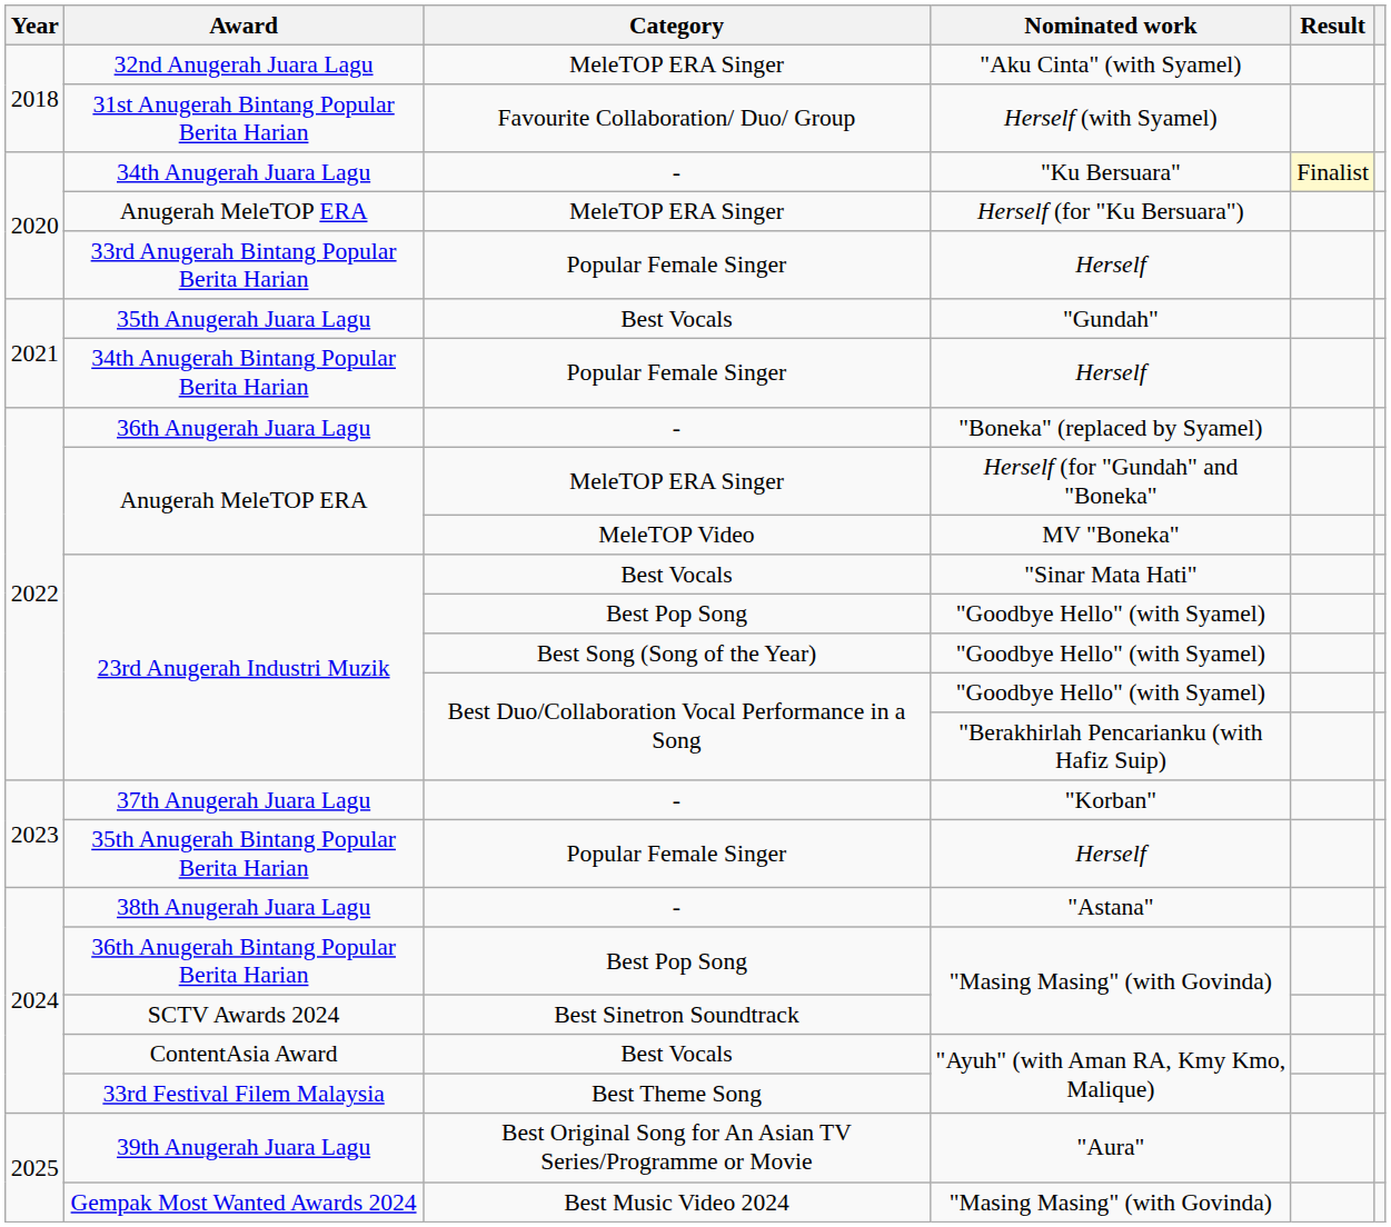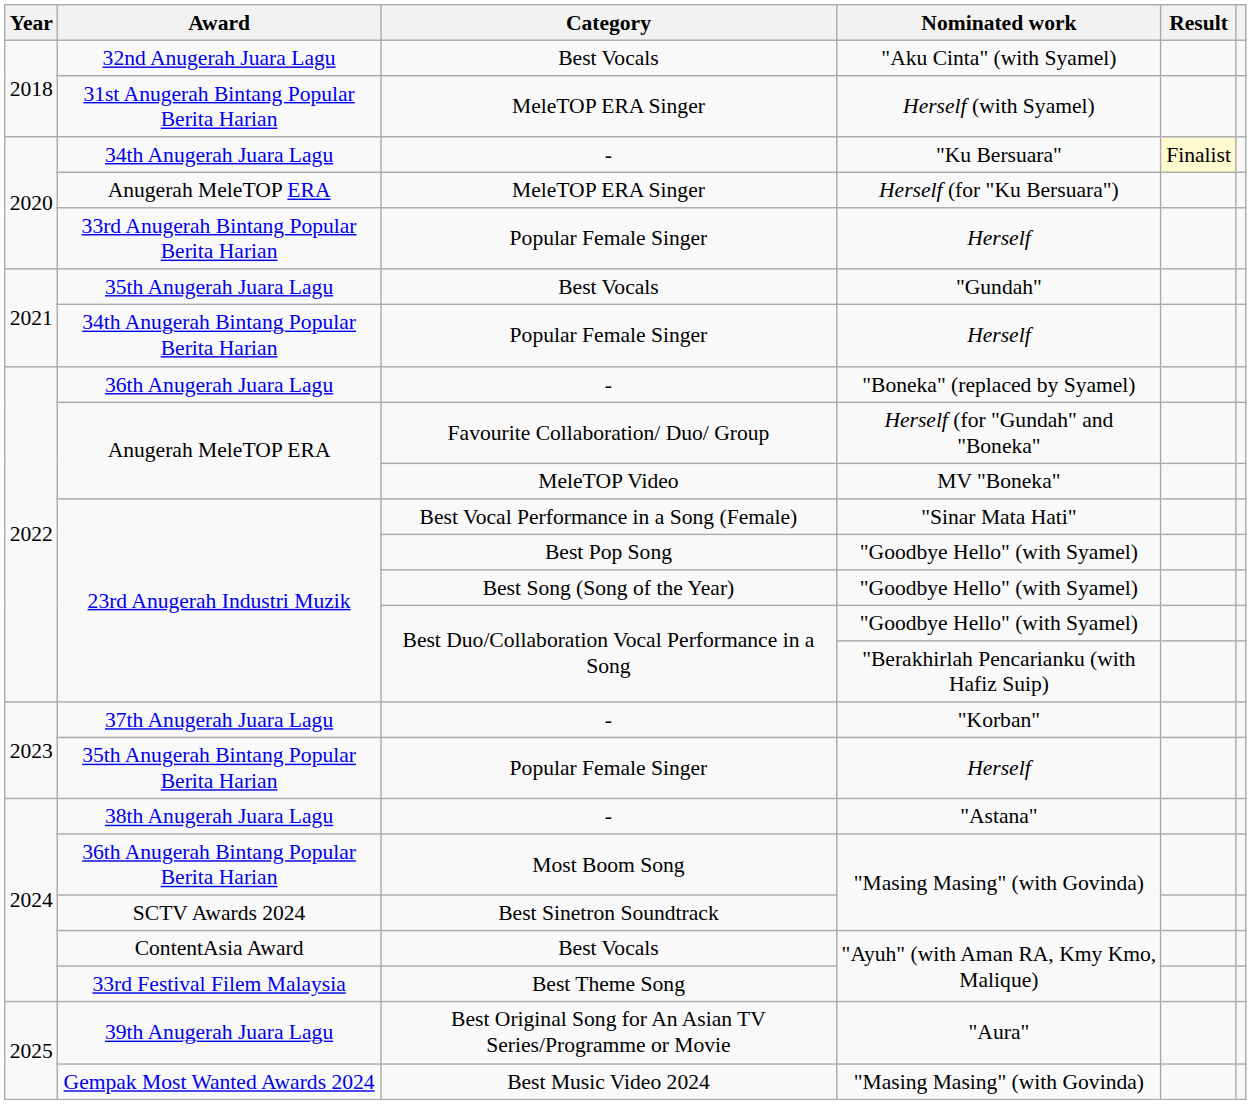 <table class="wikitable"  style="text-align: center; font-size:95%; width:99%;">
 <tr>
 <th>Year</th>
 <th>Award</th>
 <th>Category</th>
 <th class="unsortable">Nominated work</th>
 <th>Result</th>
 <th></th>
 </tr>
 <tr>
 <td rowspan="2">2018</td>
 <td><a href='#'>32nd Anugerah Juara Lagu</a></td>
-<td>MeleTOP ERA Singer</td>
+<td>Best Vocals</td>
 <td>"Aku Cinta" (with Syamel)</td>
 <td></td>
 <td></td>
 </tr>
 <tr>
 <td><a href='#'>31st Anugerah Bintang Popular Berita Harian</a></td>
-<td>Favourite Collaboration/ Duo/ Group</td>
+<td>MeleTOP ERA Singer</td>
 <td><em>Herself</em> (with Syamel)</td>
 <td></td>
 <td></td>
 </tr>
 <tr>
 <td rowspan="3">2020</td>
 <td><a href='#'>34th Anugerah Juara Lagu</a></td>
 <td>-</td>
 <td>"Ku Bersuara"</td>
 <td style="background-color:#FFFACD">Finalist</td>
 <td></td>
 </tr>
 <tr>
 <td>Anugerah MeleTOP <a href='#'>ERA</a></td>
 <td>MeleTOP ERA Singer</td>
 <td><em>Herself</em> (for "Ku Bersuara")</td>
 <td></td>
 <td></td>
 </tr>
 <tr>
 <td><a href='#'>33rd Anugerah Bintang Popular Berita Harian</a></td>
 <td>Popular Female Singer</td>
 <td><em>Herself</em></td>
 <td></td>
 <td></td>
 </tr>
 <tr>
 <td rowspan="2">2021</td>
 <td><a href='#'>35th Anugerah Juara Lagu</a></td>
 <td>Best Vocals</td>
 <td>"Gundah"</td>
 <td></td>
 <td></td>
 </tr>
 <tr>
 <td><a href='#'>34th Anugerah Bintang Popular Berita Harian</a></td>
 <td>Popular Female Singer</td>
 <td><em>Herself</em></td>
 <td></td>
 <td></td>
 </tr>
 <tr>
 <td rowspan="8">2022</td>
 <td><a href='#'>36th Anugerah Juara Lagu</a></td>
 <td>-</td>
 <td>"Boneka" (replaced by Syamel)</td>
 <td></td>
 <td></td>
 </tr>
 <tr>
 <td rowspan="2">Anugerah MeleTOP ERA</td>
-<td>MeleTOP ERA Singer</td>
+<td>Favourite Collaboration/ Duo/ Group</td>
 <td><em>Herself</em> (for "Gundah" and "Boneka"</td>
 <td></td>
 <td></td>
 </tr>
 <tr>
 <td>MeleTOP Video</td>
 <td>MV "Boneka"</td>
 <td></td>
 <td></td>
 </tr>
 <tr>
 <td rowspan="5"><a href='#'>23rd Anugerah Industri Muzik</a></td>
-<td>Best Vocals</td>
+<td>Best Vocal Performance in a Song (Female)</td>
 <td>"Sinar Mata Hati"</td>
 <td></td>
 <td></td>
 </tr>
 <tr>
 <td>Best Pop Song</td>
 <td>"Goodbye Hello" (with Syamel)</td>
 <td></td>
 <td></td>
 </tr>
 <tr>
 <td>Best Song (Song of the Year)</td>
 <td>"Goodbye Hello" (with Syamel)</td>
 <td></td>
 <td></td>
 </tr>
 <tr>
 <td rowspan="2">Best Duo/Collaboration Vocal Performance in a Song</td>
 <td>"Goodbye Hello" (with Syamel)</td>
 <td></td>
 <td></td>
 </tr>
 <tr>
 <td>"Berakhirlah Pencarianku (with Hafiz Suip)</td>
 <td></td>
 <td></td>
 </tr>
 <tr>
 <td rowspan="2">2023</td>
 <td><a href='#'>37th Anugerah Juara Lagu</a></td>
 <td>-</td>
 <td>"Korban"</td>
 <td></td>
 <td></td>
 </tr>
 <tr>
 <td><a href='#'>35th Anugerah Bintang Popular Berita Harian</a></td>
 <td>Popular Female Singer</td>
 <td><em>Herself</em></td>
 <td></td>
 <td></td>
 </tr>
 <tr>
 <td rowspan="5">2024</td>
 <td><a href='#'>38th Anugerah Juara Lagu</a></td>
 <td>-</td>
 <td>"Astana"</td>
 <td></td>
 <td></td>
 </tr>
 <tr>
 <td><a href='#'>36th Anugerah Bintang Popular Berita Harian</a></td>
-<td>Best Pop Song</td>
+<td>Most Boom Song</td>
 <td rowspan="2">"Masing Masing" (with Govinda)</td>
 <td></td>
 </tr>
 <tr>
 <td>SCTV Awards 2024</td>
 <td>Best Sinetron Soundtrack</td>
 <td></td>
 <td></td>
 </tr>
 <tr>
 <td>ContentAsia Award</td>
 <td>Best Vocals</td>
 <td rowspan="2">"Ayuh" (with Aman RA, Kmy Kmo, Malique)</td>
 <td></td>
 <td></td>
 </tr>
 <tr>
 <td><a href='#'>33rd Festival Filem Malaysia</a></td>
 <td>Best Theme Song</td>
 <td></td>
 <td></td>
 </tr>
 <tr>
 <td rowspan="2">2025</td>
 <td><a href='#'>39th Anugerah Juara Lagu</a></td>
 <td>Best Original Song for An Asian TV Series/Programme or Movie</td>
 <td>"Aura"</td>
 <td></td>
 <td></td>
 </tr>
 <tr>
 <td><a href='#'>Gempak Most Wanted Awards 2024</a></td>
 <td>Best Music Video 2024</td>
 <td>"Masing Masing" (with Govinda)</td>
 <td></td>
 <td></td>
 </tr>
 </table>
